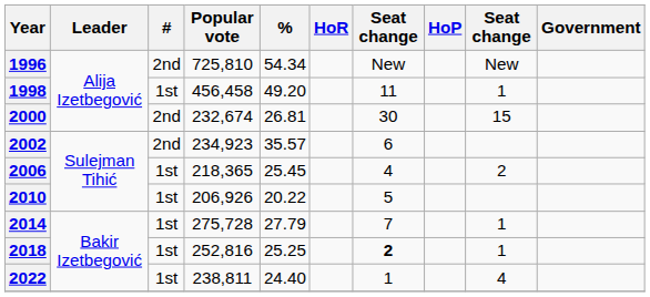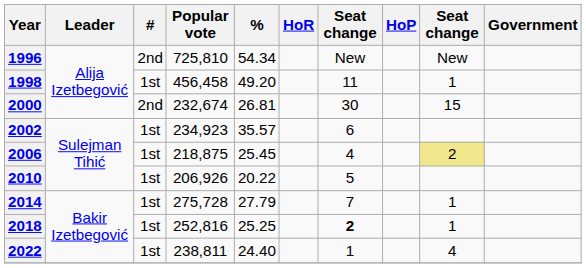 <table class="wikitable" style="text-align: center;">
 <tr>
 <th>Year</th>
 <th>Leader</th>
 <th>#</th>
 <th>Popular vote</th>
 <th>%</th>
 <th><a href='#'>HoR</a></th>
 <th>Seat change</th>
 <th><a href='#'>HoP</a></th>
 <th>Seat change</th>
 <th>Government</th>
 </tr>
 <tr>
 <th><a href='#'>1996</a></th>
 <td rowspan=3><a href='#'>Alija Izetbegović</a></td>
 <td>2nd</td>
 <td align=center>725,810</td>
 <td>54.34</td>
 <td></td>
 <td>New</td>
 <td></td>
 <td>New</td>
 <td></td>
 </tr>
 <tr>
 <th><a href='#'>1998</a></th>
 <td>1st</td>
 <td align=center>456,458</td>
 <td>49.20</td>
 <td></td>
 <td> 11</td>
 <td></td>
 <td> 1</td>
 <td></td>
 </tr>
 <tr>
 <th><a href='#'>2000</a></th>
 <td>2nd</td>
 <td align=center>232,674</td>
 <td>26.81</td>
 <td></td>
 <td> 30</td>
 <td></td>
 <td> 15</td>
 <td></td>
 </tr>
 <tr>
 <th><a href='#'>2002</a></th>
 <td rowspan=3><a href='#'>Sulejman Tihić</a></td>
-<td>2nd</td>
+<td>1st</td>
 <td align=center>234,923</td>
 <td>35.57</td>
 <td></td>
 <td> 6</td>
 <td></td>
 <td></td>
 <td></td>
 </tr>
 <tr>
 <th><a href='#'>2006</a></th>
 <td>1st</td>
-<td align=center>218,365</td>
+<td align=center>218,875</td>
 <td>25.45</td>
 <td></td>
 <td> 4</td>
 <td></td>
-<td> 2</td>
+<td style="background: khaki;"> 2</td>
 <td></td>
 </tr>
 <tr>
 <th><a href='#'>2010</a></th>
 <td>1st</td>
 <td align=center>206,926</td>
 <td>20.22</td>
 <td></td>
 <td> 5</td>
 <td></td>
 <td></td>
 <td></td>
 </tr>
 <tr>
 <th><a href='#'>2014</a></th>
 <td rowspan=3><a href='#'>Bakir Izetbegović</a></td>
 <td>1st</td>
 <td align=center>275,728</td>
 <td>27.79</td>
 <td></td>
 <td> 7</td>
 <td></td>
 <td> 1</td>
 <td></td>
 </tr>
 <tr>
 <th><a href='#'>2018</a></th>
 <td>1st</td>
 <td align=center>252,816</td>
 <td>25.25</td>
 <td></td>
 <td><strong> 2</strong></td>
 <td></td>
 <td> 1</td>
 <td></td>
 </tr>
 <tr>
 <th><a href='#'>2022</a></th>
 <td>1st</td>
 <td align=center>238,811</td>
 <td>24.40</td>
 <td></td>
 <td> 1</td>
 <td></td>
 <td> 4</td>
 <td></td>
 </tr>
 <tr>
 </tr>
 </table>
